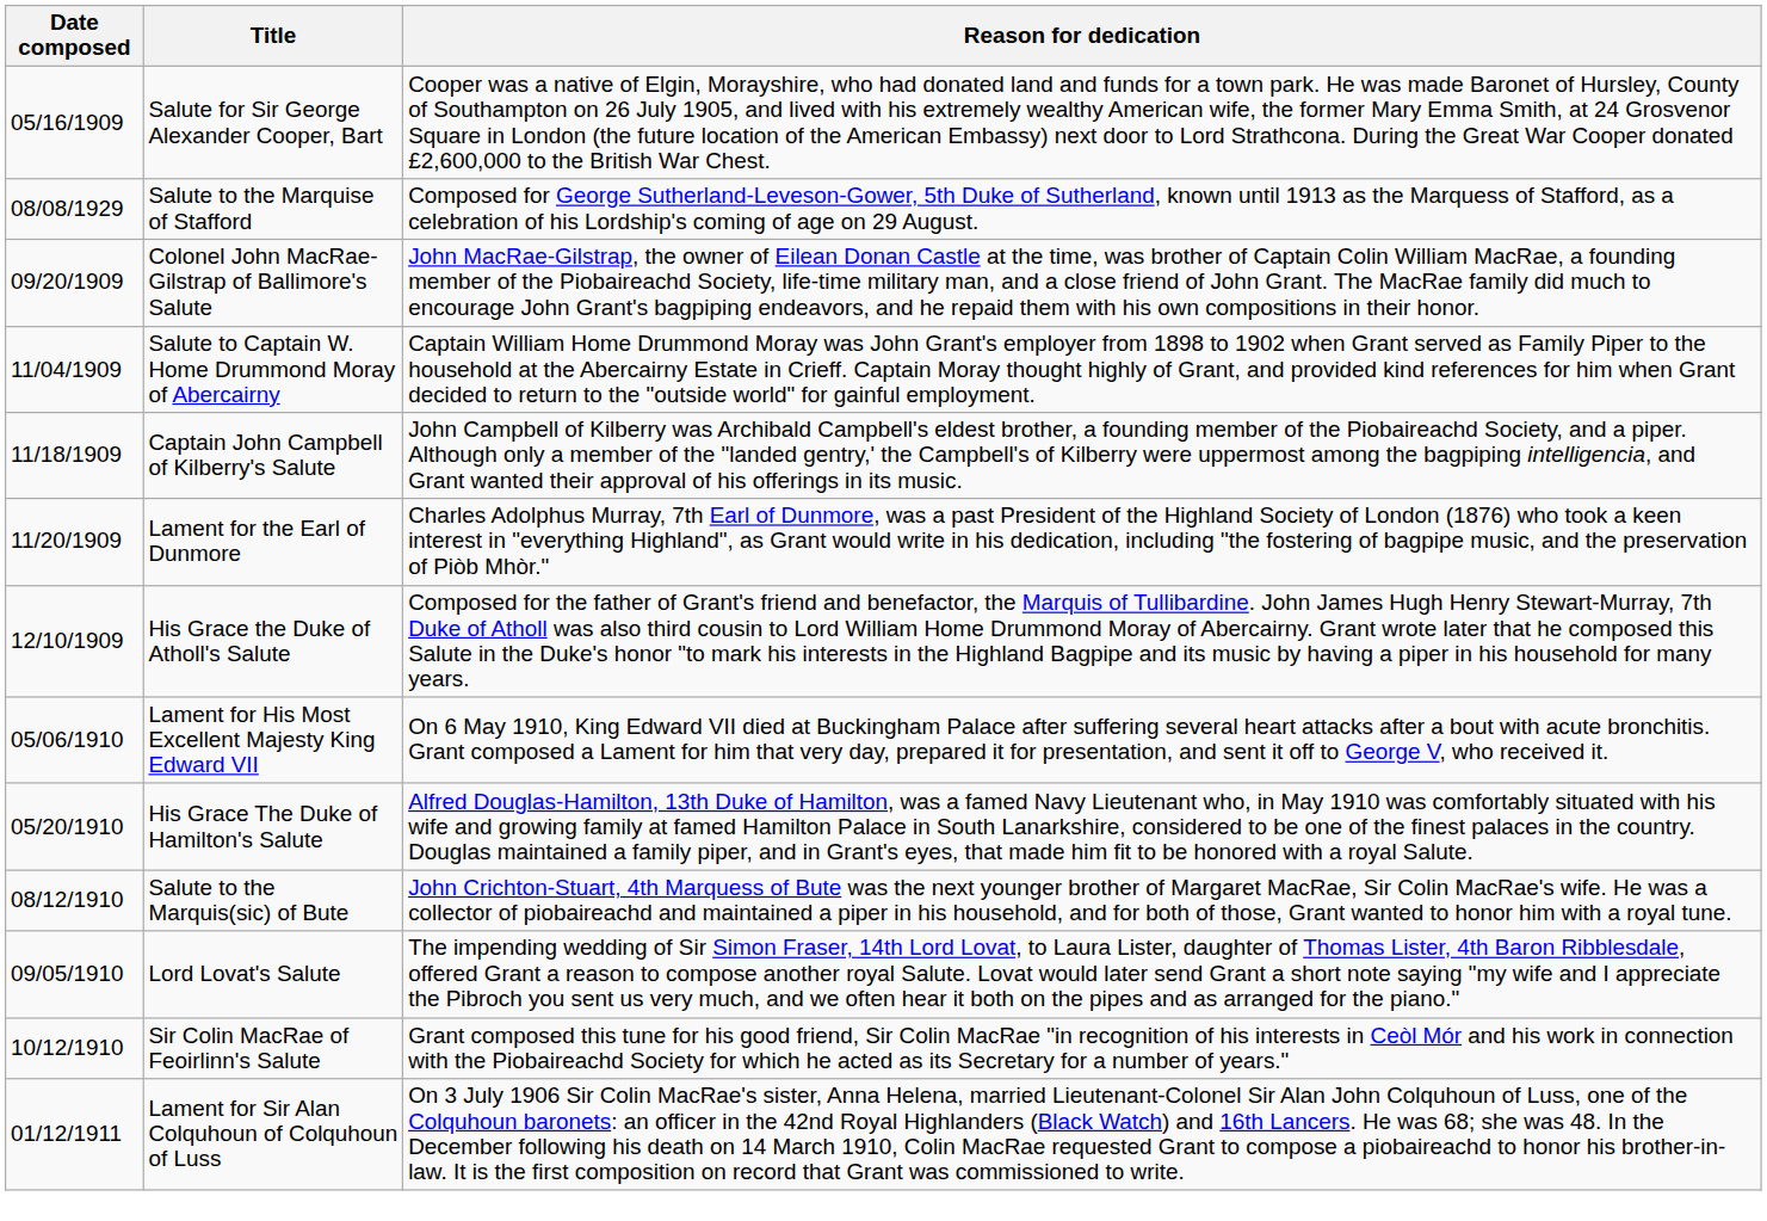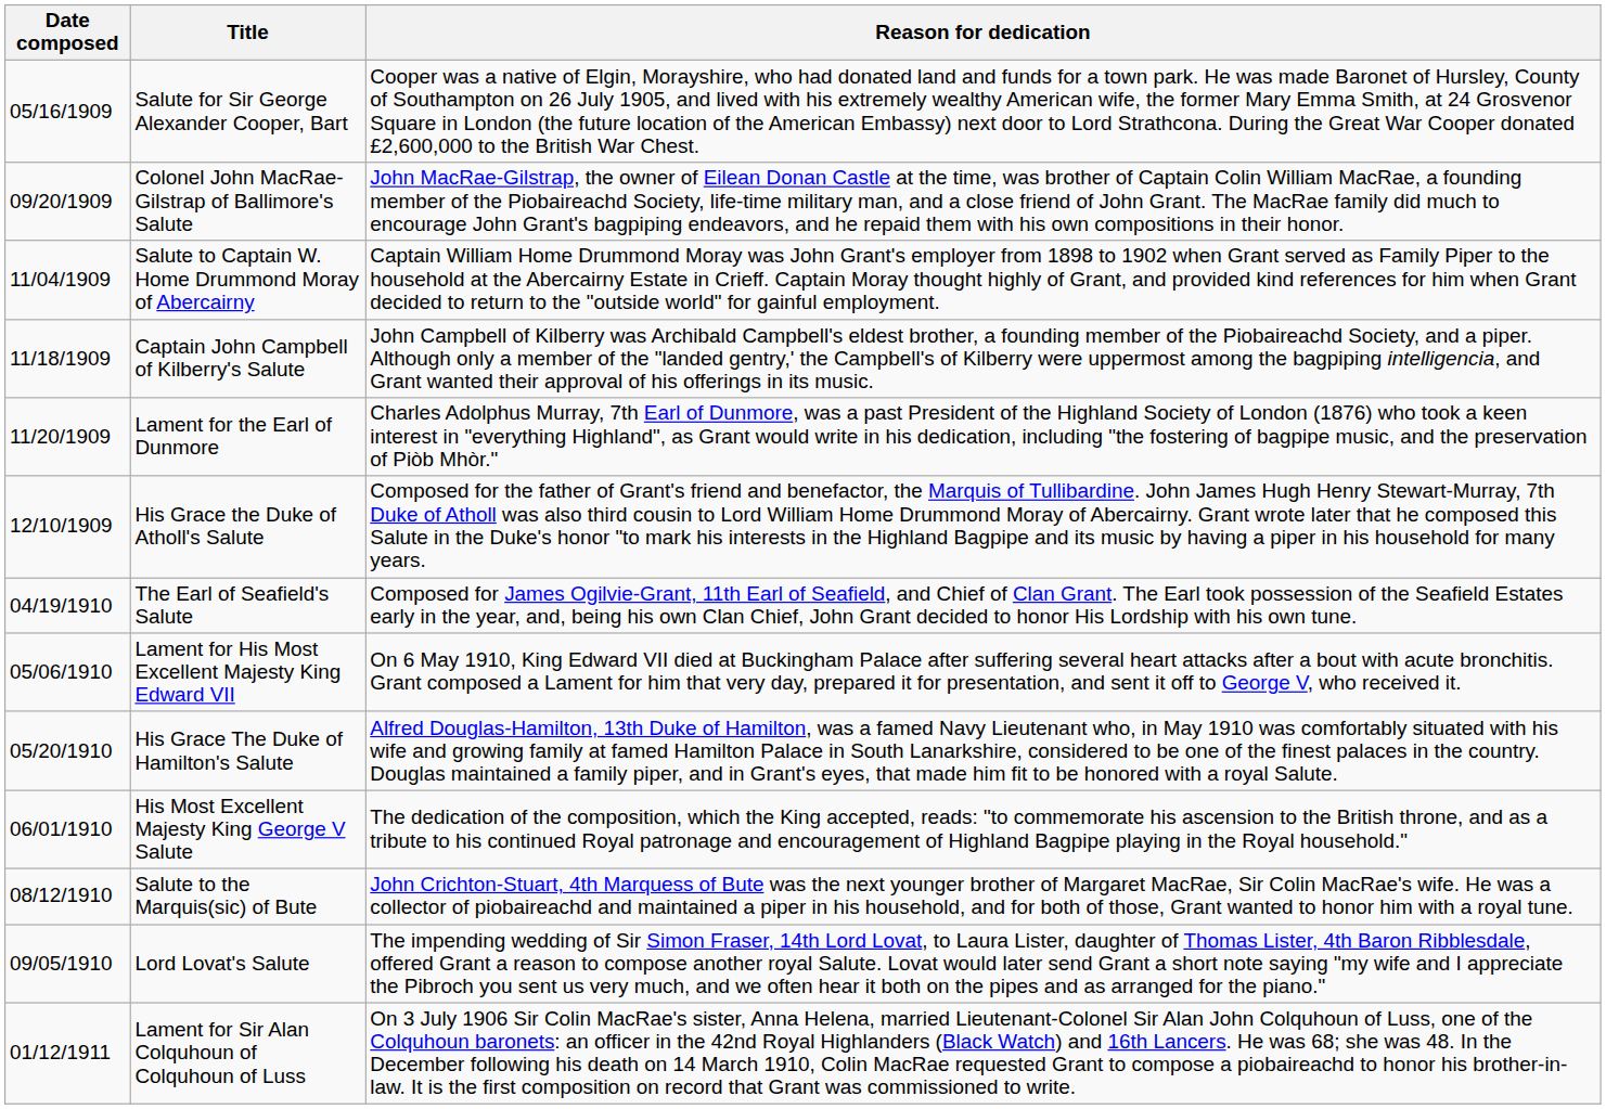 <table class="wikitable">
 <tr>
 <th>Date composed</th>
 <th>Title</th>
 <th>Reason for dedication</th>
 </tr>
 <tr>
 <td>05/16/1909</td>
 <td>Salute for Sir George Alexander Cooper, Bart</td>
 <td>Cooper was a native of Elgin, Morayshire, who had donated land and funds for a town park. He was made Baronet of Hursley, County of Southampton on 26 July 1905, and lived with his extremely wealthy American wife, the former Mary Emma Smith, at 24 Grosvenor Square in London (the future location of the American Embassy) next door to Lord Strathcona. During the Great War Cooper donated £2,600,000 to the British War Chest.</td>
-</tr>
-<tr>
-<td>08/08/1929</td>
-<td>Salute to the Marquise of Stafford</td>
-<td>Composed for <a href='#'>George Sutherland-Leveson-Gower, 5th Duke of Sutherland</a>, known until 1913 as the Marquess of Stafford, as a celebration of his Lordship's coming of age on 29 August.</td>
 </tr>
 <tr>
 <td>09/20/1909</td>
 <td>Colonel John MacRae-Gilstrap of Ballimore's Salute</td>
 <td><a href='#'>John MacRae-Gilstrap</a>, the owner of <a href='#'>Eilean Donan Castle</a> at the time, was brother of Captain Colin William MacRae, a founding member of the Piobaireachd Society, life-time military man, and a close friend of John Grant. The MacRae family did much to encourage John Grant's bagpiping endeavors, and he repaid them with his own compositions in their honor.</td>
 </tr>
 <tr>
 <td>11/04/1909</td>
 <td>Salute to Captain W. Home Drummond Moray of <a href='#'>Abercairny</a></td>
 <td>Captain William Home Drummond Moray was John Grant's employer from 1898 to 1902 when Grant served as Family Piper to the household at the Abercairny Estate in Crieff.  Captain Moray thought highly of Grant, and provided kind references for him when Grant decided to return to the "outside world" for gainful employment.</td>
 </tr>
 <tr>
 <td>11/18/1909</td>
 <td>Captain John Campbell of Kilberry's Salute</td>
 <td>John Campbell of Kilberry was Archibald Campbell's eldest brother, a founding member of the Piobaireachd Society, and a piper. Although only a member of the "landed gentry,' the Campbell's of Kilberry were uppermost among the bagpiping <em>intelligencia</em>, and Grant wanted their approval of his offerings in its music.</td>
 </tr>
 <tr>
 <td>11/20/1909</td>
 <td>Lament for the Earl of Dunmore</td>
 <td>Charles Adolphus Murray, 7th <a href='#'>Earl of Dunmore</a>, was a past President of the Highland Society of London (1876) who took a keen interest in "everything Highland", as Grant would write in his dedication, including "the fostering of bagpipe music, and the preservation of Piòb Mhòr."</td>
 </tr>
 <tr>
 <td>12/10/1909</td>
 <td>His Grace the Duke of Atholl's Salute</td>
 <td>Composed for the father of Grant's friend and benefactor, the <a href='#'>Marquis of Tullibardine</a>.  John James Hugh Henry Stewart-Murray, 7th <a href='#'>Duke of Atholl</a> was also third cousin to Lord William Home Drummond Moray of Abercairny.  Grant wrote later that he composed this Salute in the Duke's honor "to mark his interests in the Highland Bagpipe and its music by having a piper in his household for many years.</td>
 </tr>
 <tr>
+<td>04/19/1910</td>
+<td>The Earl of Seafield's Salute</td>
+<td>Composed for <a href='#'>James Ogilvie-Grant, 11th Earl of Seafield</a>, and Chief of <a href='#'>Clan Grant</a>.  The Earl took possession of the Seafield Estates early in the year, and, being his own Clan Chief, John Grant decided to honor His Lordship with his own tune.</td>
+</tr>
+<tr>
 <td>05/06/1910</td>
 <td>Lament for His Most Excellent Majesty King <a href='#'>Edward VII</a></td>
 <td>On 6 May 1910, King Edward VII died at Buckingham Palace after suffering several heart attacks after a bout with acute bronchitis.  Grant composed a Lament for him that very day, prepared it for presentation, and sent it off to <a href='#'>George V</a>, who received it.</td>
 </tr>
 <tr>
 <td>05/20/1910</td>
 <td>His Grace The Duke of Hamilton's Salute</td>
 <td><a href='#'>Alfred Douglas-Hamilton, 13th Duke of Hamilton</a>, was a famed Navy Lieutenant who, in May 1910 was comfortably situated with his wife and growing family at famed Hamilton Palace in South Lanarkshire, considered to be one of the finest palaces in the country.  Douglas maintained a family piper, and in Grant's eyes, that made him fit to be honored with a royal Salute.</td>
+</tr>
+<tr>
+<td>06/01/1910</td>
+<td>His Most Excellent Majesty King <a href='#'>George V</a> Salute</td>
+<td>The dedication of the composition, which the King accepted, reads: "to commemorate his ascension to the British throne, and as a tribute to his continued Royal patronage and encouragement of Highland Bagpipe playing in the Royal household."</td>
 </tr>
 <tr>
 <td>08/12/1910</td>
 <td>Salute to the Marquis(sic) of Bute</td>
 <td><a href='#'>John Crichton-Stuart, 4th Marquess of Bute</a> was the next younger brother of Margaret MacRae, Sir Colin MacRae's wife.  He was a collector of piobaireachd and maintained a piper in his household, and for both of those, Grant wanted to honor him with a royal tune.</td>
 </tr>
 <tr>
 <td>09/05/1910</td>
 <td>Lord Lovat's Salute</td>
 <td>The impending wedding of Sir <a href='#'>Simon Fraser, 14th Lord Lovat</a>, to Laura Lister, daughter of <a href='#'>Thomas Lister, 4th Baron Ribblesdale</a>, offered Grant a reason to compose another royal Salute. Lovat would later send Grant a short note saying "my wife and I appreciate the Pibroch you sent us very much, and we often hear it both on the pipes and as arranged for the piano."</td>
 </tr>
 <tr>
-<td>10/12/1910</td>
-<td>Sir Colin MacRae of Feoirlinn's Salute</td>
-<td>Grant composed this tune for his good friend, Sir Colin MacRae "in recognition of his interests in <a href='#'>Ceòl Mór</a> and his work in connection with the Piobaireachd Society for which he acted as its Secretary for a number of years."</td>
-</tr>
-<tr>
 <td>01/12/1911</td>
 <td>Lament for Sir Alan Colquhoun of Colquhoun of Luss</td>
 <td>On 3 July 1906 Sir Colin MacRae's sister, Anna Helena, married Lieutenant-Colonel Sir Alan John Colquhoun of Luss, one of the <a href='#'>Colquhoun baronets</a>: an officer in the 42nd Royal Highlanders (<a href='#'>Black Watch</a>) and <a href='#'>16th Lancers</a>. He was 68; she was 48. In the December following his death on 14 March 1910, Colin MacRae requested Grant to compose a piobaireachd to honor his brother-in-law. It is the first composition on record that Grant was commissioned to write.</td>
 </tr>
 </table>
